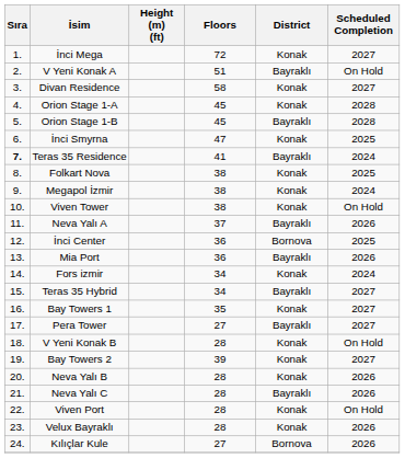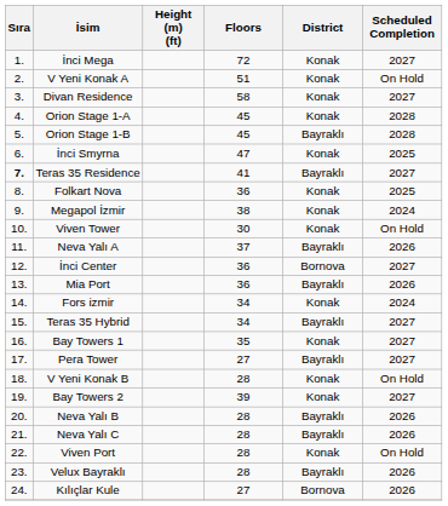 <table class="wikitable" border="1">
 <tr>
 <th>Sıra</th>
 <th>İsim</th>
 <th width="75">Height (m) <br> (ft)</th>
 <th width="100">Floors</th>
 <th width="100">District</th>
 <th width="100">Scheduled Completion</th>
 </tr>
 <tr>
 <td align="center">1.</td>
 <td align="center">İnci Mega</td>
 <td align="center"></td>
 <td align="center">72</td>
 <td align="center">Konak</td>
 <td align="center">2027</td>
 </tr>
 <tr>
 <td align="center">2.</td>
 <td align="center">V Yeni Konak A</td>
 <td align="center"></td>
 <td align="center">51</td>
-<td align="center">Bayraklı</td>
+<td align="center">Konak</td>
 <td align="center">On Hold</td>
 </tr>
 <tr>
 <td align="center">3.</td>
 <td align="center">Divan Residence</td>
 <td align="center"></td>
 <td align="center">58</td>
 <td align="center">Konak</td>
 <td align="center">2027</td>
 </tr>
 <tr>
 <td align="center">4.</td>
 <td align="center">Orion Stage 1-A</td>
 <td align="center"></td>
 <td align="center">45</td>
 <td align="center">Konak</td>
 <td align="center">2028</td>
 </tr>
 <tr>
 <td align="center">5.</td>
 <td align="center">Orion Stage 1-B</td>
 <td align="center"></td>
 <td align="center">45</td>
 <td align="center">Bayraklı</td>
 <td align="center">2028</td>
 </tr>
 <tr>
 <td align="center">6.</td>
 <td align="center">İnci Smyrna</td>
 <td align="center"></td>
 <td align="center">47</td>
 <td align="center">Konak</td>
 <td align="center">2025</td>
 </tr>
 <tr>
 <td align="center"><strong>7.</strong></td>
 <td align="center">Teras 35 Residence</td>
 <td align="center"></td>
 <td align="center">41</td>
 <td align="center">Bayraklı</td>
-<td align="center">2024</td>
+<td align="center">2027</td>
 </tr>
 <tr>
 <td align="center">8.</td>
 <td align="center">Folkart Nova</td>
 <td align="center"></td>
-<td align="center">38</td>
+<td align="center">36</td>
 <td align="center">Konak</td>
 <td align="center">2025</td>
 </tr>
 <tr>
 <td align="center">9.</td>
 <td align="center">Megapol İzmir</td>
 <td align="center"></td>
 <td align="center">38</td>
 <td align="center">Konak</td>
 <td align="center">2024</td>
 </tr>
 <tr>
 <td align="center">10.</td>
 <td align="center">Viven Tower</td>
 <td align="center"></td>
-<td align="center">38</td>
+<td align="center">30</td>
 <td align="center">Konak</td>
 <td align="center">On Hold</td>
 </tr>
 <tr>
 <td align="center">11.</td>
 <td align="center">Neva Yalı A</td>
 <td align="center"></td>
 <td align="center">37</td>
 <td align="center">Bayraklı</td>
 <td align="center">2026</td>
 </tr>
 <tr>
 <td align="center">12.</td>
 <td align="center">İnci Center</td>
 <td align="center"></td>
 <td align="center">36</td>
 <td align="center">Bornova</td>
-<td align="center">2025</td>
+<td align="center">2027</td>
 </tr>
 <tr>
 <td align="center">13.</td>
 <td align="center">Mia Port</td>
 <td align="center"></td>
 <td align="center">36</td>
 <td align="center">Bayraklı</td>
 <td align="center">2026</td>
 </tr>
 <tr>
 <td align="center">14.</td>
 <td align="center">Fors izmir</td>
 <td align="center"></td>
 <td align="center">34</td>
 <td align="center">Konak</td>
 <td align="center">2024</td>
 </tr>
 <tr>
 <td align="center">15.</td>
 <td align="center">Teras 35 Hybrid</td>
 <td align="center"></td>
 <td align="center">34</td>
 <td align="center">Bayraklı</td>
 <td align="center">2027</td>
 </tr>
 <tr>
 <td align="center">16.</td>
 <td align="center">Bay Towers 1</td>
 <td align="center"></td>
 <td align="center">35</td>
 <td align="center">Konak</td>
 <td align="center">2027</td>
 </tr>
 <tr>
 <td align="center">17.</td>
 <td align="center">Pera Tower</td>
 <td align="center"></td>
 <td align="center">27</td>
 <td align="center">Bayraklı</td>
 <td align="center">2027</td>
 </tr>
 <tr>
 <td align="center">18.</td>
 <td align="center">V Yeni Konak B</td>
 <td align="center"></td>
 <td align="center">28</td>
 <td align="center">Konak</td>
 <td align="center">On Hold</td>
 </tr>
 <tr>
 <td align="center">19.</td>
 <td align="center">Bay Towers 2</td>
 <td align="center"></td>
 <td align="center">39</td>
 <td align="center">Konak</td>
 <td align="center">2027</td>
 </tr>
 <tr>
 <td align="center">20.</td>
 <td align="center">Neva Yalı B</td>
 <td align="center"></td>
 <td align="center">28</td>
-<td align="center">Konak</td>
+<td align="center">Bayraklı</td>
 <td align="center">2026</td>
 </tr>
 <tr>
 <td align="center">21.</td>
 <td align="center">Neva Yalı C</td>
 <td align="center"></td>
 <td align="center">28</td>
 <td align="center">Bayraklı</td>
 <td align="center">2026</td>
 </tr>
 <tr>
 <td align="center">22.</td>
 <td align="center">Viven Port</td>
 <td align="center"></td>
 <td align="center">28</td>
 <td align="center">Konak</td>
 <td align="center">On Hold</td>
 </tr>
 <tr>
 <td align="center">23.</td>
 <td align="center">Velux Bayraklı</td>
 <td align="center"></td>
 <td align="center">28</td>
-<td align="center">Konak</td>
+<td align="center">Bayraklı</td>
 <td align="center">2026</td>
 </tr>
 <tr>
 <td align="center">24.</td>
 <td align="center">Kılıçlar Kule</td>
 <td align="center"></td>
 <td align="center">27</td>
 <td align="center">Bornova</td>
 <td align="center">2026</td>
 </tr>
 <tr>
 </tr>
 </table>
